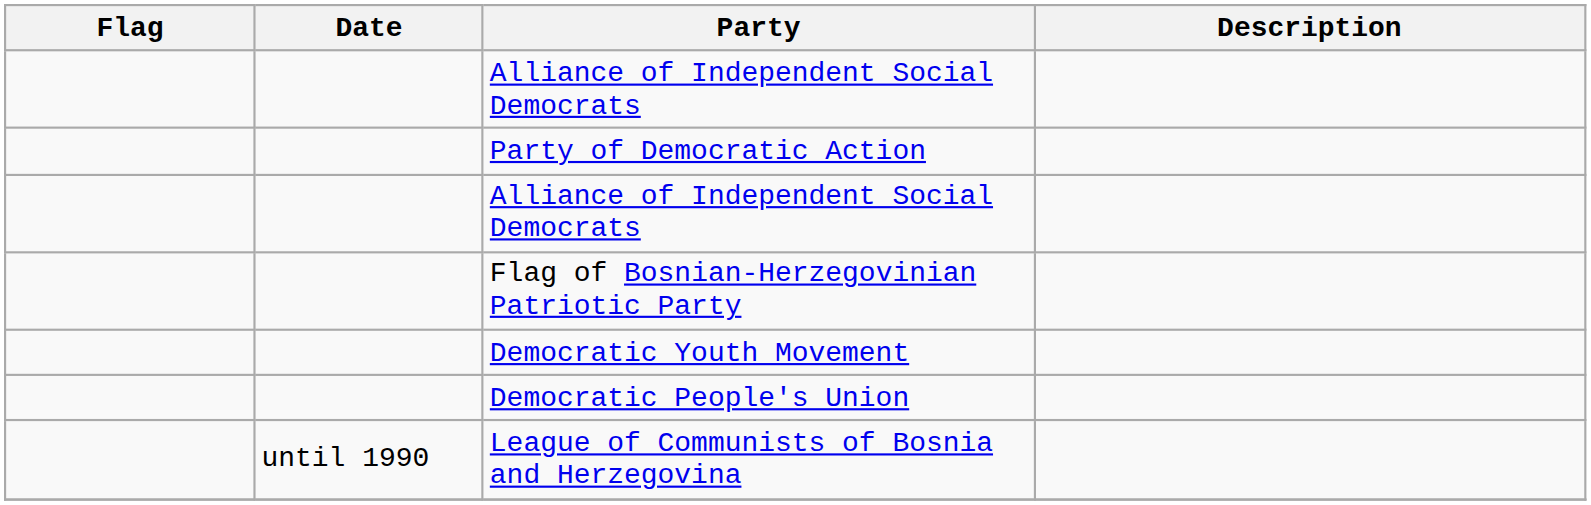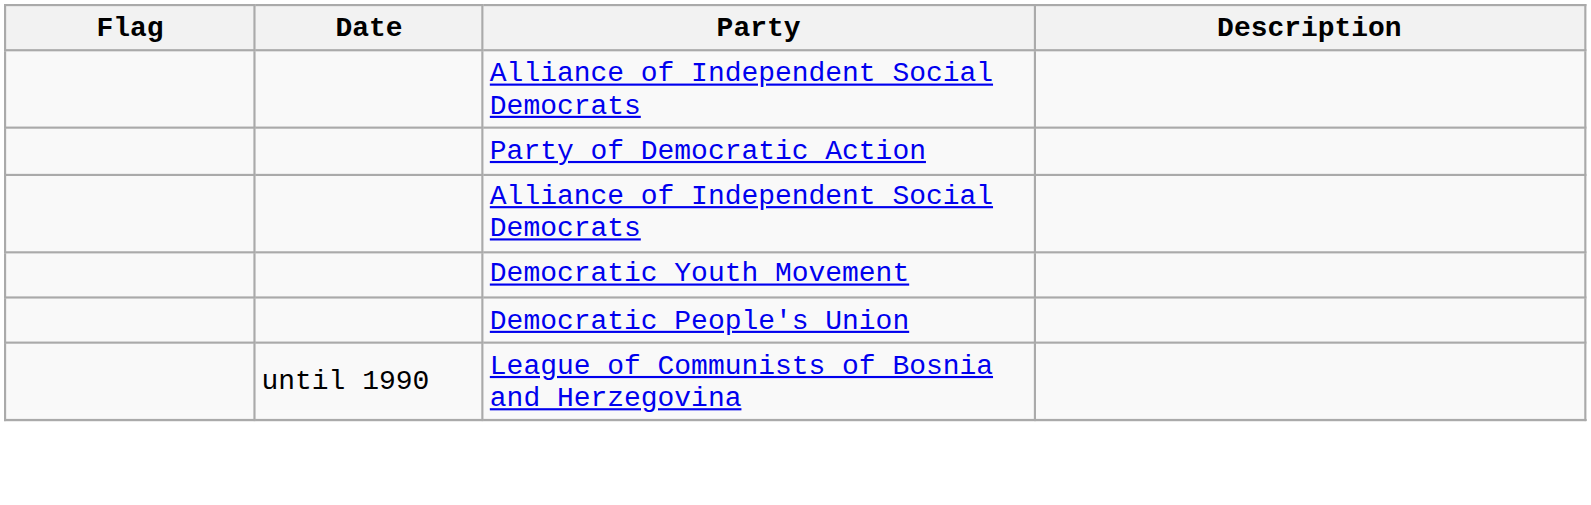 <table class="wikitable">
 <tr>
 <th style="width:110px;">Flag</th>
 <th style="width:100px;">Date</th>
 <th style="width:250px;">Party</th>
 <th style="width:250px;">Description</th>
 </tr>
 <tr>
 <td></td>
 <td></td>
 <td><a href='#'>Alliance of Independent Social Democrats</a></td>
 <td></td>
 </tr>
 <tr>
 <td></td>
 <td></td>
 <td><a href='#'>Party of Democratic Action</a></td>
 <td></td>
 </tr>
 <tr>
 <td style="text-align:center;"></td>
 <td></td>
 <td><a href='#'>Alliance of Independent Social Democrats</a></td>
 <td></td>
 </tr>
 <tr>
 <td></td>
 <td></td>
-<td>Flag of <a href='#'>Bosnian-Herzegovinian Patriotic Party</a></td>
-<td></td>
-</tr>
-<tr>
-<td></td>
-<td></td>
 <td><a href='#'>Democratic Youth Movement</a></td>
 <td></td>
 </tr>
 <tr>
 <td></td>
 <td></td>
 <td><a href='#'>Democratic People's Union</a></td>
 <td></td>
 </tr>
 <tr>
 <td></td>
 <td>until 1990</td>
 <td><a href='#'>League of Communists of Bosnia and Herzegovina</a></td>
 <td></td>
 </tr>
 <tr>
 </tr>
 </table>
